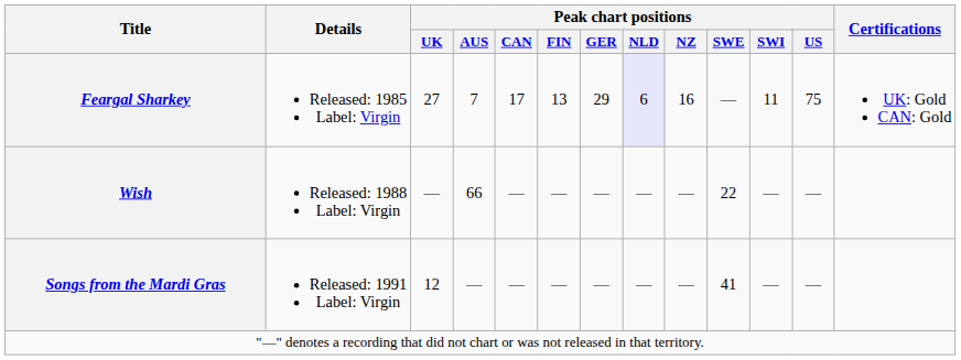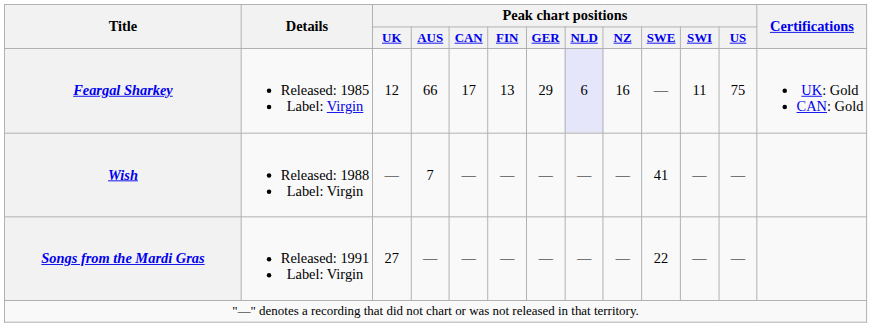 <table class="wikitable plainrowheaders" style="text-align:center;">
 <tr>
 <th scope="col" rowspan="2" style="width:16em;">Title</th>
 <th scope="col" rowspan="2">Details</th>
 <th scope="col" colspan="10">Peak chart positions</th>
 <th scope="col" rowspan="2"><a href='#'>Certifications</a></th>
 </tr>
 <tr>
 <th scope="col" style="width:2.5em;font-size:90%;"><a href='#'>UK</a><br></th>
 <th scope="col" style="width:2.5em;font-size:90%;"><a href='#'>AUS</a><br></th>
 <th scope="col" style="width:2.5em;font-size:90%;"><a href='#'>CAN</a><br></th>
 <th scope="col" style="width:2.5em;font-size:90%;"><a href='#'>FIN</a><br></th>
 <th scope="col" style="width:2.5em;font-size:90%;"><a href='#'>GER</a><br></th>
 <th scope="col" style="width:2.5em;font-size:90%;"><a href='#'>NLD</a><br></th>
 <th scope="col" style="width:2.5em;font-size:90%;"><a href='#'>NZ</a><br></th>
 <th scope="col" style="width:2.5em;font-size:90%;"><a href='#'>SWE</a><br></th>
 <th scope="col" style="width:2.5em;font-size:90%;"><a href='#'>SWI</a><br></th>
 <th scope="col" style="width:2.5em;font-size:90%;"><a href='#'>US</a><br></th>
 </tr>
 <tr>
 <th scope="row"><em><a href='#'>Feargal Sharkey</a></em></th>
 <td><br><ul><li>Released: 1985</li><li>Label: <a href='#'>Virgin</a></li></ul></td>
-<td>27</td>
-<td>7</td>
+<td>12</td>
+<td>66</td>
 <td>17</td>
 <td>13</td>
 <td>29</td>
 <td style="background: lavender;">6</td>
 <td>16</td>
 <td>—</td>
 <td>11</td>
 <td>75</td>
 <td><br><ul><li><a href='#'>UK</a>: Gold</li><li><a href='#'>CAN</a>: Gold</li></ul></td>
 </tr>
 <tr>
 <th scope="row"><em><a href='#'>Wish</a></em></th>
 <td><br><ul><li>Released: 1988</li><li>Label: Virgin</li></ul></td>
 <td>—</td>
-<td>66</td>
+<td>7</td>
+<td>—</td>
+<td>—</td>
+<td>—</td>
+<td>—</td>
+<td>—</td>
+<td>41</td>
+<td>—</td>
+<td>—</td>
+<td></td>
+</tr>
+<tr>
+<th scope="row"><em><a href='#'>Songs from the Mardi Gras</a></em></th>
+<td><br><ul><li>Released: 1991</li><li>Label: Virgin</li></ul></td>
+<td>27</td>
+<td>—</td>
 <td>—</td>
 <td>—</td>
 <td>—</td>
 <td>—</td>
 <td>—</td>
 <td>22</td>
 <td>—</td>
 <td>—</td>
 <td></td>
 </tr>
 <tr>
-<th scope="row"><em><a href='#'>Songs from the Mardi Gras</a></em></th>
-<td><br><ul><li>Released: 1991</li><li>Label: Virgin</li></ul></td>
-<td>12</td>
-<td>—</td>
-<td>—</td>
-<td>—</td>
-<td>—</td>
-<td>—</td>
-<td>—</td>
-<td>41</td>
-<td>—</td>
-<td>—</td>
-<td></td>
-</tr>
-<tr>
 <td colspan="15" style="font-size:90%">"—" denotes a recording that did not chart or was not released in that territory.</td>
 </tr>
 </table>
